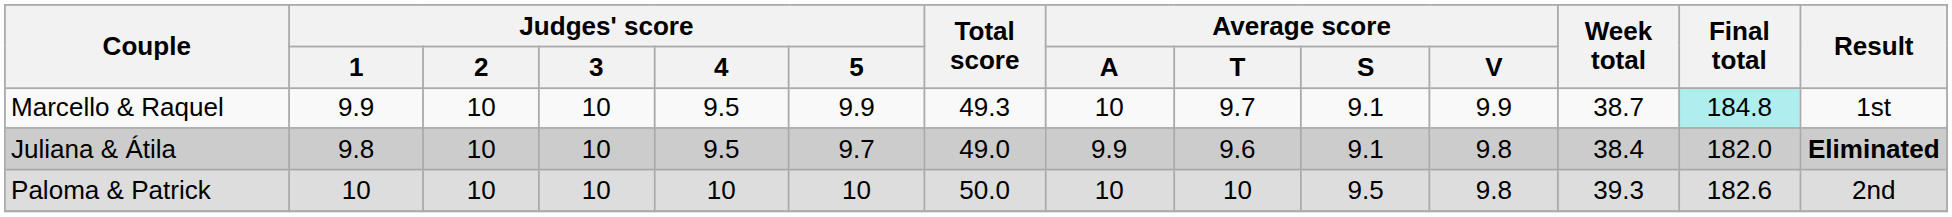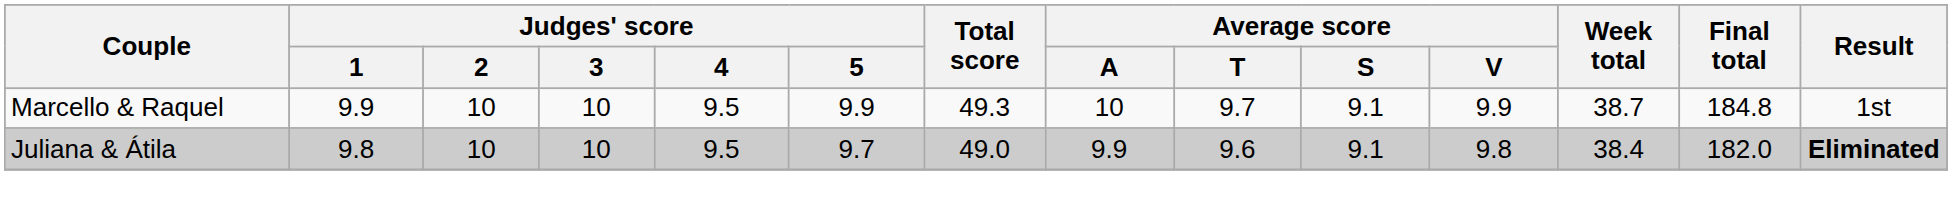 <table class="wikitable" style="font-size:90%; line-height:16px; text-align:center" width="85%">
 <tr>
 <th rowspan=2 width=150>Couple</th>
 <th colspan=5 width=185>Judges' score</th>
 <th rowspan=2 width=060>Total score</th>
 <th colspan=4 width=148>Average score</th>
 <th rowspan=2 width=060>Week total</th>
 <th rowspan=2 width=060>Final total</th>
 <th rowspan=2 width=075>Result</th>
 </tr>
 <tr>
 <th>1</th>
 <th>2</th>
 <th>3</th>
 <th>4</th>
 <th>5</th>
 <th>A</th>
 <th>T</th>
 <th>S</th>
 <th>V</th>
 </tr>
 <tr>
 <td align="left">Marcello & Raquel</td>
 <td>9.9</td>
 <td>10</td>
 <td>10</td>
 <td>9.5</td>
 <td>9.9</td>
 <td>49.3</td>
 <td>10</td>
 <td>9.7</td>
 <td>9.1</td>
 <td>9.9</td>
 <td>38.7</td>
-<td style="background: paleturquoise;">184.8</td>
+<td>184.8</td>
 <td>1st</td>
 </tr>
 <tr bgcolor="CCCCCC">
 <td align="left">Juliana & Átila</td>
 <td>9.8</td>
 <td>10</td>
 <td>10</td>
 <td>9.5</td>
 <td>9.7</td>
 <td>49.0</td>
 <td>9.9</td>
 <td>9.6</td>
 <td>9.1</td>
 <td>9.8</td>
 <td>38.4</td>
 <td>182.0</td>
 <td><strong>Eliminated</strong></td>
 </tr>
-<tr bgcolor="DDDDDD">
-<td align="left">Paloma & Patrick</td>
-<td>10</td>
-<td>10</td>
-<td>10</td>
-<td>10</td>
-<td>10</td>
-<td>50.0</td>
-<td>10</td>
-<td>10</td>
-<td>9.5</td>
-<td>9.8</td>
-<td>39.3</td>
-<td>182.6</td>
-<td>2nd</td>
-</tr>
 <tr>
 </tr>
 </table>
